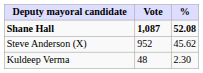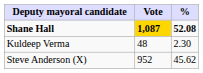 <table class="wikitable">
 <tr>
 <th style="background:#ddf; width:200px;">Deputy mayoral candidate</th>
 <th style="background:#ddf; width:50px;">Vote</th>
 <th style="background:#ddf; width:30px;">%</th>
 </tr>
 <tr>
 <td><strong>Shane Hall</strong></td>
-<td><strong>1,087</strong></td>
+<td style="background: gold;"><strong>1,087</strong></td>
 <td><strong>52.08</strong></td>
+</tr>
+<tr>
+<td>Kuldeep Verma</td>
+<td>48</td>
+<td>2.30</td>
 </tr>
 <tr>
 <td>Steve Anderson (X)</td>
 <td>952</td>
 <td>45.62</td>
 </tr>
-<tr>
-<td>Kuldeep Verma</td>
-<td>48</td>
-<td>2.30</td>
-</tr>
 </table>
